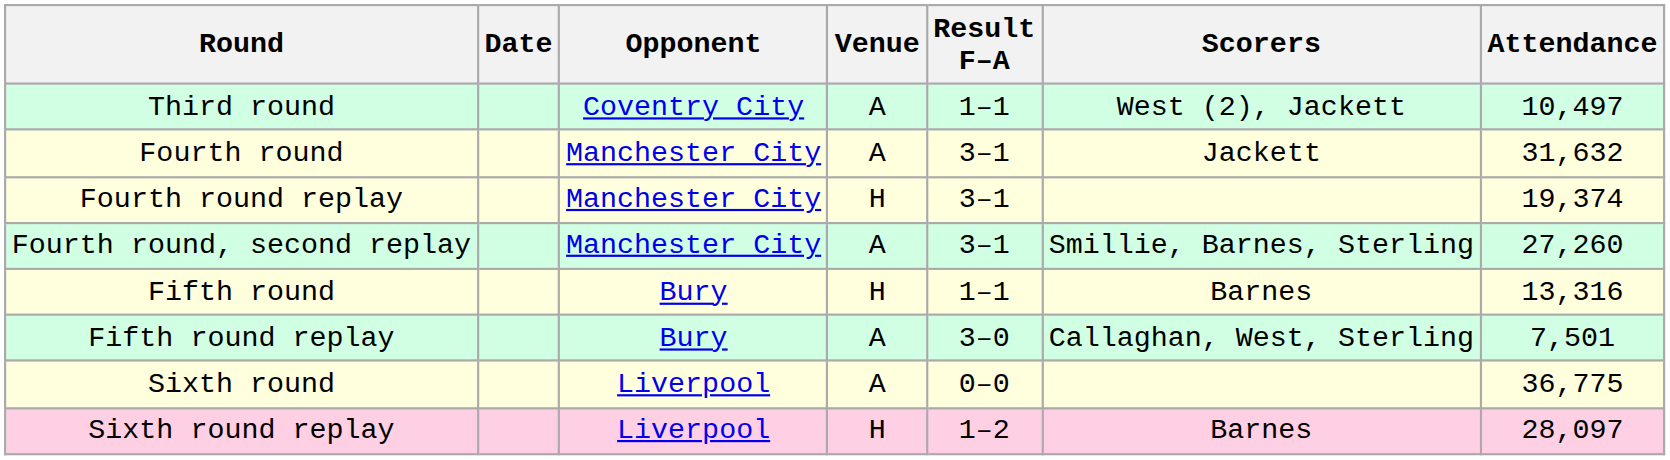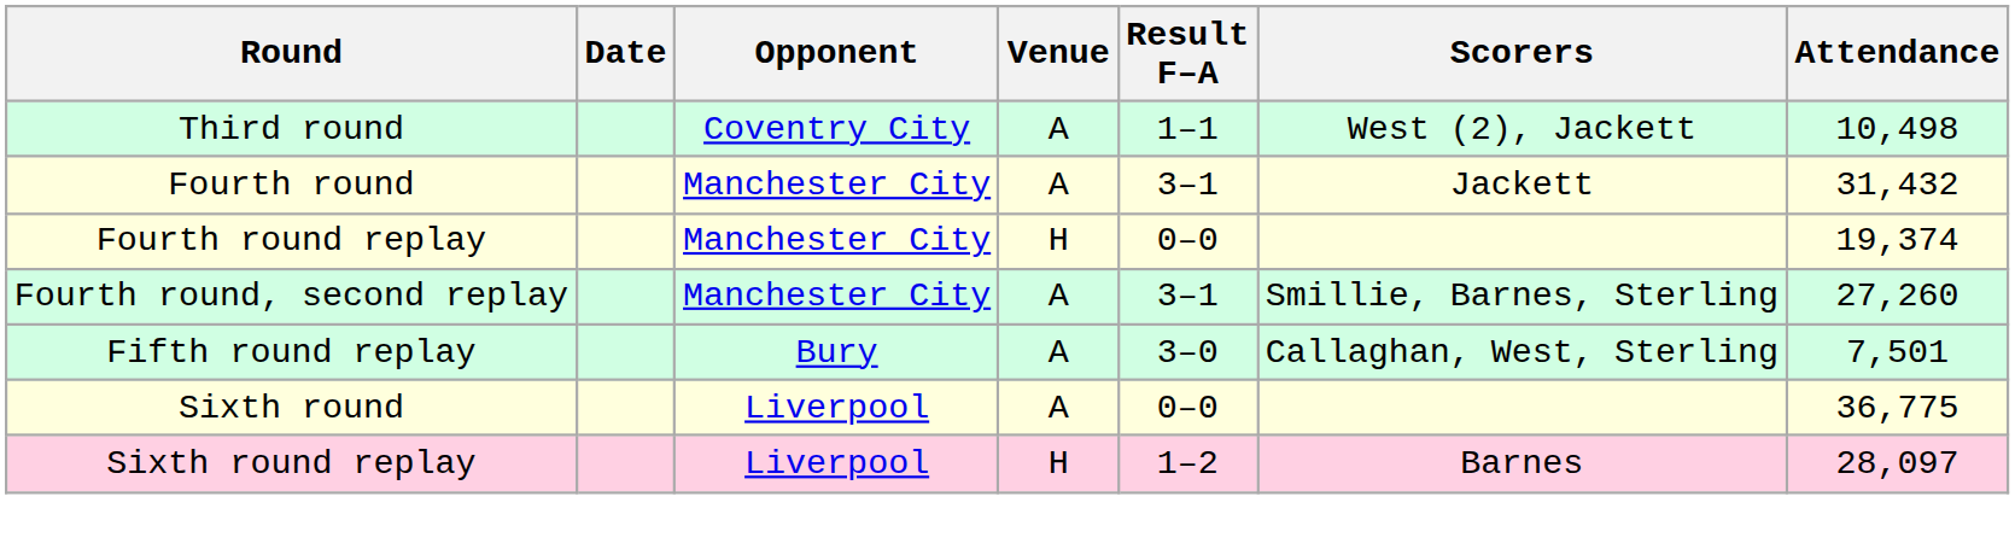 <table class="wikitable sortable" style="text-align:center;">
 <tr>
 <th>Round</th>
 <th>Date</th>
 <th>Opponent</th>
 <th>Venue</th>
 <th>Result<br>F–A</th>
 <th class=unsortable>Scorers</th>
 <th>Attendance</th>
 </tr>
 <tr bgcolor="#d0ffe3">
 <td>Third round</td>
 <td></td>
 <td><a href='#'>Coventry City</a></td>
 <td>A</td>
 <td>1–1</td>
 <td>West (2), Jackett</td>
-<td>10,497</td>
+<td>10,498</td>
 </tr>
 <tr bgcolor="#ffffdd">
 <td>Fourth round</td>
 <td></td>
 <td><a href='#'>Manchester City</a></td>
 <td>A</td>
 <td>3–1</td>
 <td>Jackett</td>
-<td>31,632</td>
+<td>31,432</td>
 </tr>
 <tr bgcolor="#ffffdd">
 <td>Fourth round replay</td>
 <td></td>
 <td><a href='#'>Manchester City</a></td>
 <td>H</td>
-<td>3–1</td>
+<td>0–0</td>
 <td></td>
 <td>19,374</td>
 </tr>
 <tr bgcolor="#d0ffe3">
 <td>Fourth round, second replay</td>
 <td></td>
 <td><a href='#'>Manchester City</a></td>
 <td>A</td>
 <td>3–1</td>
 <td>Smillie, Barnes, Sterling</td>
 <td>27,260</td>
-</tr>
-<tr bgcolor="#ffffdd">
-<td>Fifth round</td>
-<td></td>
-<td><a href='#'>Bury</a></td>
-<td>H</td>
-<td>1–1</td>
-<td>Barnes</td>
-<td>13,316</td>
 </tr>
 <tr bgcolor="#d0ffe3">
 <td>Fifth round replay</td>
 <td></td>
 <td><a href='#'>Bury</a></td>
 <td>A</td>
 <td>3–0</td>
 <td>Callaghan, West, Sterling</td>
 <td>7,501</td>
 </tr>
 <tr bgcolor="#ffffdd">
 <td>Sixth round</td>
 <td></td>
 <td><a href='#'>Liverpool</a></td>
 <td>A</td>
 <td>0–0</td>
 <td></td>
 <td>36,775</td>
 </tr>
 <tr bgcolor="#ffd0e3">
 <td>Sixth round replay</td>
 <td></td>
 <td><a href='#'>Liverpool</a></td>
 <td>H</td>
 <td>1–2</td>
 <td>Barnes</td>
 <td>28,097</td>
 </tr>
 </table>
